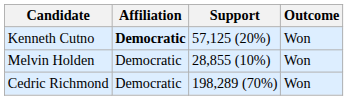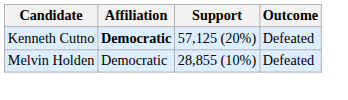 <table class="wikitable">
 <tr>
 <th>Candidate</th>
 <th>Affiliation</th>
 <th>Support</th>
 <th>Outcome</th>
 </tr>
 <tr style="background:#def;">
 <td>Kenneth Cutno</td>
 <td><strong>Democratic</strong></td>
 <td>57,125 (20%)</td>
-<td>Won</td>
+<td>Defeated</td>
 </tr>
 <tr style="background:#def;">
 <td>Melvin Holden</td>
 <td>Democratic</td>
 <td>28,855 (10%)</td>
-<td>Won</td>
-</tr>
-<tr style="background:#def;">
-<td>Cedric Richmond</td>
-<td>Democratic</td>
-<td>198,289 (70%)</td>
-<td>Won</td>
+<td>Defeated</td>
 </tr>
 </table>
